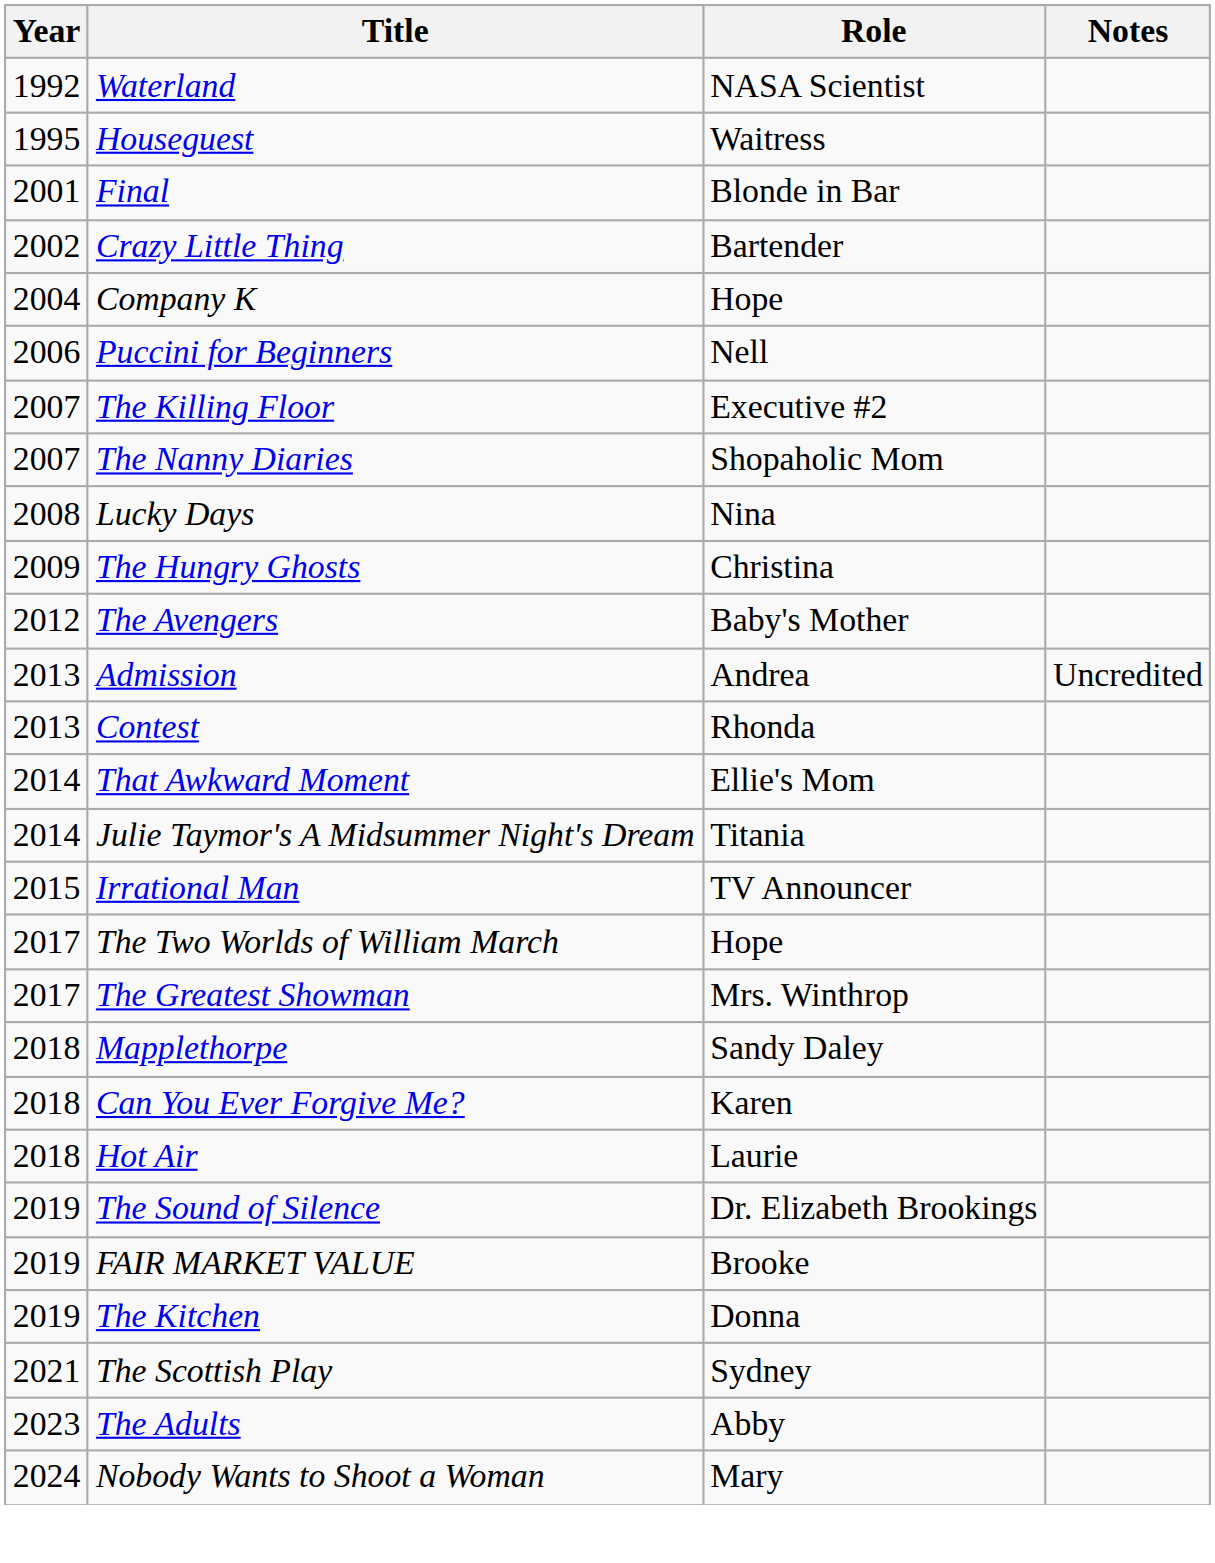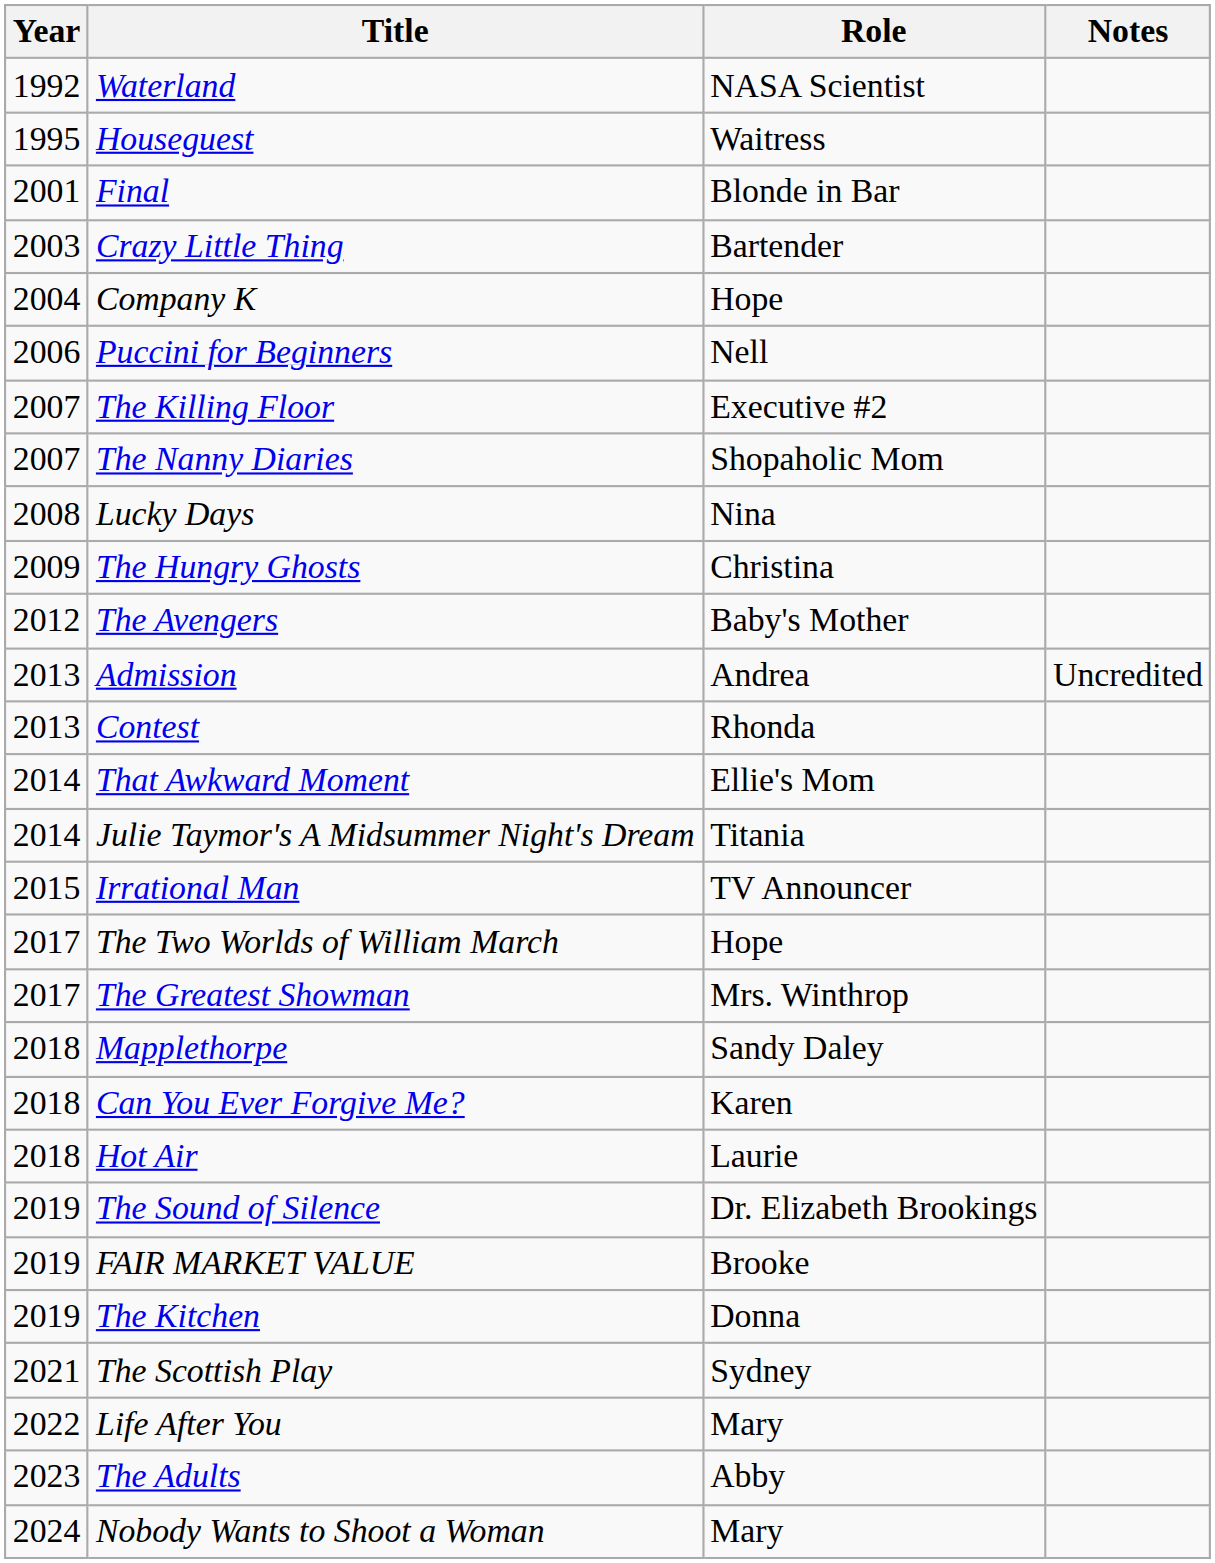 <table class="wikitable sortable">
 <tr>
 <th>Year</th>
 <th>Title</th>
 <th>Role</th>
 <th>Notes</th>
 </tr>
 <tr>
 <td>1992</td>
 <td><a href='#'><em>Waterland</em></a></td>
 <td>NASA Scientist</td>
 <td></td>
 </tr>
 <tr>
 <td>1995</td>
 <td><em><a href='#'>Houseguest</a></em></td>
 <td>Waitress</td>
 <td></td>
 </tr>
 <tr>
 <td>2001</td>
 <td><a href='#'><em>Final</em></a></td>
 <td>Blonde in Bar</td>
 <td></td>
 </tr>
 <tr>
-<td>2002</td>
+<td>2003</td>
 <td><em><a href='#'>Crazy Little Thing</a></em></td>
 <td>Bartender</td>
 <td></td>
 </tr>
 <tr>
 <td>2004</td>
 <td><em>Company K</em></td>
 <td>Hope</td>
 <td></td>
 </tr>
 <tr>
 <td>2006</td>
 <td><em><a href='#'>Puccini for Beginners</a></em></td>
 <td>Nell</td>
 <td></td>
 </tr>
 <tr>
 <td>2007</td>
 <td><a href='#'><em>The Killing Floor</em></a></td>
 <td>Executive #2</td>
 <td></td>
 </tr>
 <tr>
 <td>2007</td>
 <td><a href='#'><em>The Nanny Diaries</em></a></td>
 <td>Shopaholic Mom</td>
 <td></td>
 </tr>
 <tr>
 <td>2008</td>
 <td><em>Lucky Days</em></td>
 <td>Nina</td>
 <td></td>
 </tr>
 <tr>
 <td>2009</td>
 <td><em><a href='#'>The Hungry Ghosts</a></em></td>
 <td>Christina</td>
 <td></td>
 </tr>
 <tr>
 <td>2012</td>
 <td><a href='#'><em>The Avengers</em></a></td>
 <td>Baby's Mother</td>
 <td></td>
 </tr>
 <tr>
 <td>2013</td>
 <td><a href='#'><em>Admission</em></a></td>
 <td>Andrea</td>
 <td>Uncredited</td>
 </tr>
 <tr>
 <td>2013</td>
 <td><a href='#'><em>Contest</em></a></td>
 <td>Rhonda</td>
 <td></td>
 </tr>
 <tr>
 <td>2014</td>
 <td><em><a href='#'>That Awkward Moment</a></em></td>
 <td>Ellie's Mom</td>
 <td></td>
 </tr>
 <tr>
 <td>2014</td>
 <td><em>Julie Taymor's A Midsummer Night's Dream</em></td>
 <td>Titania</td>
 <td></td>
 </tr>
 <tr>
 <td>2015</td>
 <td><a href='#'><em>Irrational Man</em></a></td>
 <td>TV Announcer</td>
 <td></td>
 </tr>
 <tr>
 <td>2017</td>
 <td><em>The Two Worlds of William March</em></td>
 <td>Hope</td>
 <td></td>
 </tr>
 <tr>
 <td>2017</td>
 <td><em><a href='#'>The Greatest Showman</a></em></td>
 <td>Mrs. Winthrop</td>
 <td></td>
 </tr>
 <tr>
 <td>2018</td>
 <td><a href='#'><em>Mapplethorpe</em></a></td>
 <td>Sandy Daley</td>
 <td></td>
 </tr>
 <tr>
 <td>2018</td>
 <td><em><a href='#'>Can You Ever Forgive Me?</a></em></td>
 <td>Karen</td>
 <td></td>
 </tr>
 <tr>
 <td>2018</td>
 <td><a href='#'><em>Hot Air</em></a></td>
 <td>Laurie</td>
 <td></td>
 </tr>
 <tr>
 <td>2019</td>
 <td><a href='#'><em>The Sound of Silence</em></a></td>
 <td>Dr. Elizabeth Brookings</td>
 <td></td>
 </tr>
 <tr>
 <td>2019</td>
 <td><em>FAIR MARKET VALUE</em></td>
 <td>Brooke</td>
 <td></td>
 </tr>
 <tr>
 <td>2019</td>
 <td><a href='#'><em>The Kitchen</em></a></td>
 <td>Donna</td>
 <td></td>
 </tr>
 <tr>
 <td>2021</td>
 <td><em>The Scottish Play</em></td>
 <td>Sydney</td>
 <td></td>
 </tr>
 <tr>
+<td>2022</td>
+<td><em>Life After You</em></td>
+<td>Mary</td>
+<td></td>
+</tr>
+<tr>
 <td>2023</td>
 <td><em><a href='#'>The Adults</a></em></td>
 <td>Abby</td>
 <td></td>
 </tr>
 <tr>
 <td>2024</td>
 <td><em>Nobody Wants to Shoot a Woman</em></td>
 <td>Mary</td>
 <td></td>
 </tr>
 </table>
